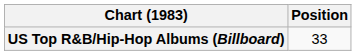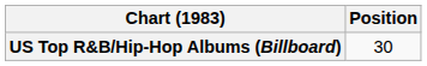 <table class="wikitable plainrowheaders" style="text-align:center">
 <tr>
 <th scope="col">Chart (1983)</th>
 <th scope="col">Position</th>
 </tr>
 <tr>
 <th scope="row">US Top R&B/Hip-Hop Albums (<em>Billboard</em>)</th>
-<td>33</td>
+<td>30</td>
 </tr>
 </table>
